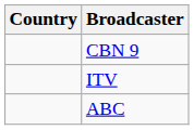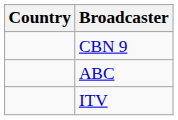 <table class="wikitable">
 <tr>
 <th align=center>Country</th>
 <th align=center>Broadcaster</th>
 </tr>
 <tr>
 <td></td>
 <td><a href='#'>CBN 9</a></td>
 </tr>
 <tr>
 <td></td>
-<td><a href='#'>ITV</a></td>
+<td><a href='#'>ABC</a></td>
 </tr>
 <tr>
 <td></td>
-<td><a href='#'>ABC</a></td>
+<td><a href='#'>ITV</a></td>
 </tr>
 </table>
